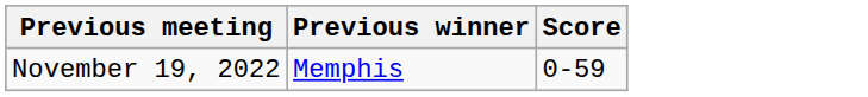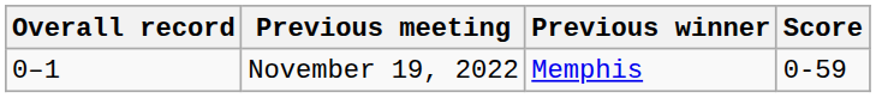 <table class="wikitable">
 <tr>
+<th>Overall record</th>
 <th>Previous meeting</th>
 <th>Previous winner</th>
 <th>Score</th>
 </tr>
 <tr>
+<td>0–1</td>
 <td>November 19, 2022</td>
 <td><a href='#'>Memphis</a></td>
 <td>0-59</td>
 </tr>
 </table>
